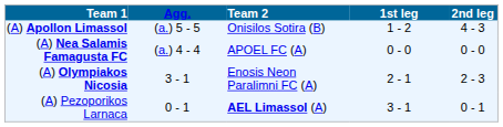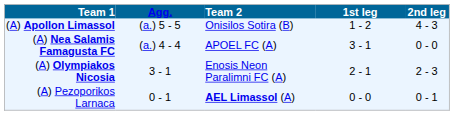 <table cellspacing="0" style="background: #EBF5FF; border: 1px #aaa solid; border-collapse: collapse; font-size: 95%;" width=70%>
 <tr bgcolor=#006699 style="color:white;">
 <th width=25% align="right">Team 1</th>
 <th width=20% align="center"><a href='#'>Agg.</a></th>
 <th width=25% align="left">Team 2</th>
 <th width=20% align="center">1st leg</th>
 <th width=20% align="center">2nd leg</th>
 </tr>
 <tr>
 <td align=right>(<a href='#'>A</a>) <strong><a href='#'>Apollon Limassol</a></strong></td>
 <td align=center>(<a href='#'>a.</a>) 5 - 5</td>
 <td align=left><a href='#'>Onisilos Sotira</a> (<a href='#'>B</a>)</td>
 <td align=center>1 - 2</td>
 <td align=center>4 - 3</td>
 </tr>
 <tr>
 <td align=right>(<a href='#'>A</a>) <strong><a href='#'>Nea Salamis Famagusta FC</a></strong></td>
 <td align=center>(<a href='#'>a.</a>) 4 - 4</td>
 <td align=left><a href='#'>APOEL FC</a> (<a href='#'>A</a>)</td>
-<td align=center>0 - 0</td>
+<td align=center>3 - 1</td>
 <td align=center>0 - 0</td>
 </tr>
 <tr>
 <td align=right>(<a href='#'>A</a>) <strong><a href='#'>Olympiakos Nicosia</a></strong></td>
 <td align=center>3 - 1</td>
 <td align=left><a href='#'>Enosis Neon Paralimni FC</a> (<a href='#'>A</a>)</td>
 <td align=center>2 - 1</td>
 <td align=center>2 - 3</td>
 </tr>
 <tr>
 <td align=right>(<a href='#'>A</a>) <a href='#'>Pezoporikos Larnaca</a></td>
 <td align=center>0 - 1</td>
 <td align=left><strong><a href='#'>AEL Limassol</a></strong> (<a href='#'>A</a>)</td>
-<td align=center>3 - 1</td>
+<td align=center>0 - 0</td>
 <td align=center>0 - 1</td>
 </tr>
 <tr>
 </tr>
 </table>
